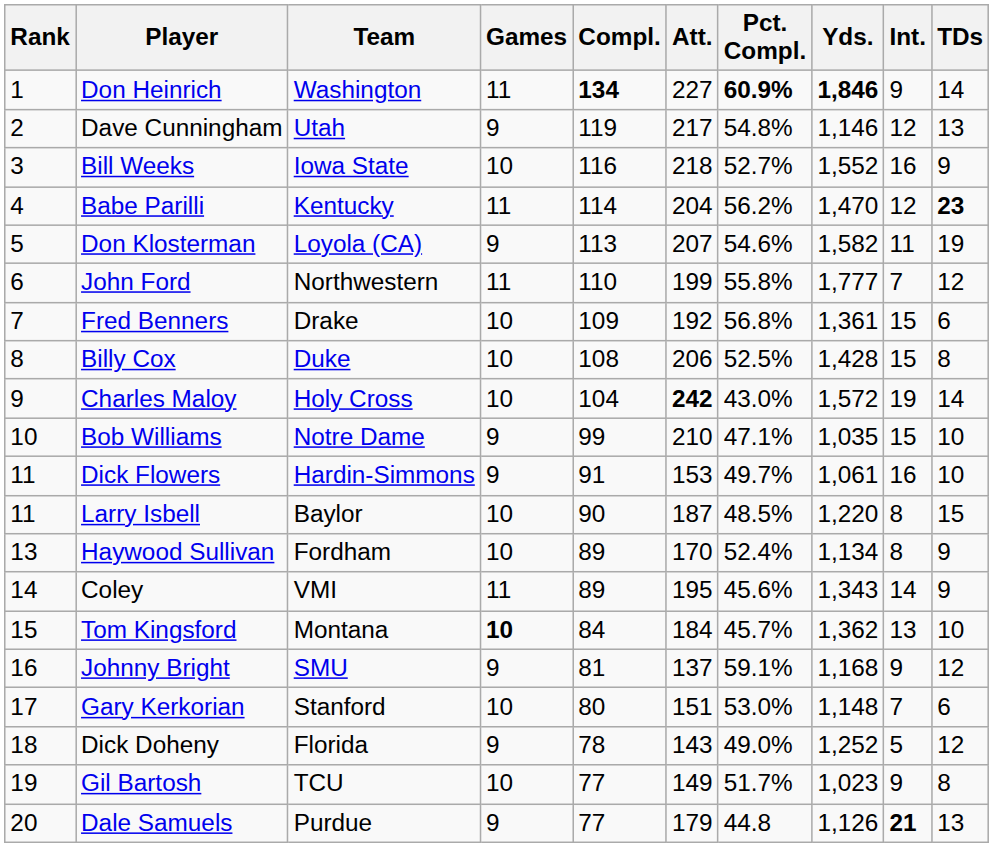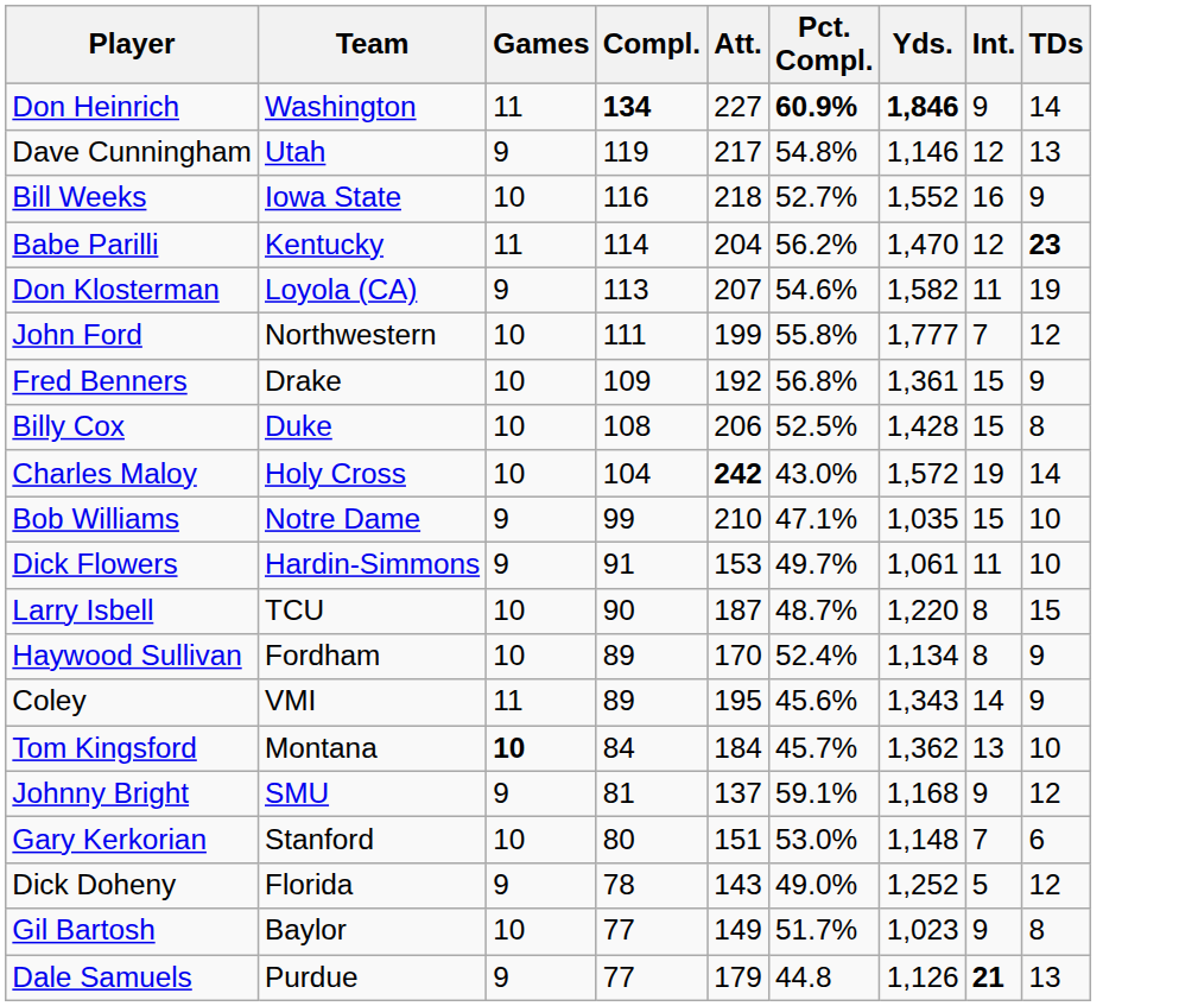 <table class="wikitable sortable">
 <tr>
-<th>Rank</th>
 <th>Player</th>
 <th>Team</th>
 <th>Games</th>
 <th>Compl.</th>
 <th>Att.</th>
 <th>Pct.<br>Compl.</th>
 <th>Yds.</th>
 <th>Int.</th>
 <th>TDs</th>
 </tr>
 <tr>
-<td>1</td>
 <td><a href='#'>Don Heinrich</a></td>
 <td><a href='#'>Washington</a></td>
 <td>11</td>
 <td><strong>134</strong></td>
 <td>227</td>
 <td><strong>60.9%</strong></td>
 <td><strong>1,846</strong></td>
 <td>9</td>
 <td>14</td>
 </tr>
 <tr>
-<td>2</td>
 <td>Dave Cunningham</td>
 <td><a href='#'>Utah</a></td>
 <td>9</td>
 <td>119</td>
 <td>217</td>
 <td>54.8%</td>
 <td>1,146</td>
 <td>12</td>
 <td>13</td>
 </tr>
 <tr>
-<td>3</td>
 <td><a href='#'>Bill Weeks</a></td>
 <td><a href='#'>Iowa State</a></td>
 <td>10</td>
 <td>116</td>
 <td>218</td>
 <td>52.7%</td>
 <td>1,552</td>
 <td>16</td>
 <td>9</td>
 </tr>
 <tr>
-<td>4</td>
 <td><a href='#'>Babe Parilli</a></td>
 <td><a href='#'>Kentucky</a></td>
 <td>11</td>
 <td>114</td>
 <td>204</td>
 <td>56.2%</td>
 <td>1,470</td>
 <td>12</td>
 <td><strong>23</strong></td>
 </tr>
 <tr>
-<td>5</td>
 <td><a href='#'>Don Klosterman</a></td>
 <td><a href='#'>Loyola (CA)</a></td>
 <td>9</td>
 <td>113</td>
 <td>207</td>
 <td>54.6%</td>
 <td>1,582</td>
 <td>11</td>
 <td>19</td>
 </tr>
 <tr>
-<td>6</td>
 <td><a href='#'>John Ford</a></td>
 <td>Northwestern</td>
-<td>11</td>
-<td>110</td>
+<td>10</td>
+<td>111</td>
 <td>199</td>
 <td>55.8%</td>
 <td>1,777</td>
 <td>7</td>
 <td>12</td>
 </tr>
 <tr>
-<td>7</td>
 <td><a href='#'>Fred Benners</a></td>
 <td>Drake</td>
 <td>10</td>
 <td>109</td>
 <td>192</td>
 <td>56.8%</td>
 <td>1,361</td>
 <td>15</td>
-<td>6</td>
+<td>9</td>
 </tr>
 <tr>
-<td>8</td>
 <td><a href='#'>Billy Cox</a></td>
 <td><a href='#'>Duke</a></td>
 <td>10</td>
 <td>108</td>
 <td>206</td>
 <td>52.5%</td>
 <td>1,428</td>
 <td>15</td>
 <td>8</td>
 </tr>
 <tr>
-<td>9</td>
 <td><a href='#'>Charles Maloy</a></td>
 <td><a href='#'>Holy Cross</a></td>
 <td>10</td>
 <td>104</td>
 <td><strong>242</strong></td>
 <td>43.0%</td>
 <td>1,572</td>
 <td>19</td>
 <td>14</td>
 </tr>
 <tr>
-<td>10</td>
 <td><a href='#'>Bob Williams</a></td>
 <td><a href='#'>Notre Dame</a></td>
 <td>9</td>
 <td>99</td>
 <td>210</td>
 <td>47.1%</td>
 <td>1,035</td>
 <td>15</td>
 <td>10</td>
 </tr>
 <tr>
-<td>11</td>
 <td><a href='#'>Dick Flowers</a></td>
 <td><a href='#'>Hardin-Simmons</a></td>
 <td>9</td>
 <td>91</td>
 <td>153</td>
 <td>49.7%</td>
 <td>1,061</td>
-<td>16</td>
+<td>11</td>
 <td>10</td>
 </tr>
 <tr>
-<td>11</td>
 <td><a href='#'>Larry Isbell</a></td>
-<td>Baylor</td>
+<td>TCU</td>
 <td>10</td>
 <td>90</td>
 <td>187</td>
-<td>48.5%</td>
+<td>48.7%</td>
 <td>1,220</td>
 <td>8</td>
 <td>15</td>
 </tr>
 <tr>
-<td>13</td>
 <td><a href='#'>Haywood Sullivan</a></td>
 <td>Fordham</td>
 <td>10</td>
 <td>89</td>
 <td>170</td>
 <td>52.4%</td>
 <td>1,134</td>
 <td>8</td>
 <td>9</td>
 </tr>
 <tr>
-<td>14</td>
 <td>Coley</td>
 <td>VMI</td>
 <td>11</td>
 <td>89</td>
 <td>195</td>
 <td>45.6%</td>
 <td>1,343</td>
 <td>14</td>
 <td>9</td>
 </tr>
 <tr>
-<td>15</td>
 <td><a href='#'>Tom Kingsford</a></td>
 <td>Montana</td>
 <td><strong>10</strong></td>
 <td>84</td>
 <td>184</td>
 <td>45.7%</td>
 <td>1,362</td>
 <td>13</td>
 <td>10</td>
 </tr>
 <tr>
-<td>16</td>
 <td><a href='#'>Johnny Bright</a></td>
 <td><a href='#'>SMU</a></td>
 <td>9</td>
 <td>81</td>
 <td>137</td>
 <td>59.1%</td>
 <td>1,168</td>
 <td>9</td>
 <td>12</td>
 </tr>
 <tr>
-<td>17</td>
 <td><a href='#'>Gary Kerkorian</a></td>
 <td>Stanford</td>
 <td>10</td>
 <td>80</td>
 <td>151</td>
 <td>53.0%</td>
 <td>1,148</td>
 <td>7</td>
 <td>6</td>
 </tr>
 <tr>
-<td>18</td>
 <td>Dick Doheny</td>
 <td>Florida</td>
 <td>9</td>
 <td>78</td>
 <td>143</td>
 <td>49.0%</td>
 <td>1,252</td>
 <td>5</td>
 <td>12</td>
 </tr>
 <tr>
-<td>19</td>
 <td><a href='#'>Gil Bartosh</a></td>
-<td>TCU</td>
+<td>Baylor</td>
 <td>10</td>
 <td>77</td>
 <td>149</td>
 <td>51.7%</td>
 <td>1,023</td>
 <td>9</td>
 <td>8</td>
 </tr>
 <tr>
-<td>20</td>
 <td><a href='#'>Dale Samuels</a></td>
 <td>Purdue</td>
 <td>9</td>
 <td>77</td>
 <td>179</td>
 <td>44.8</td>
 <td>1,126</td>
 <td><strong>21</strong></td>
 <td>13</td>
 </tr>
 </table>
